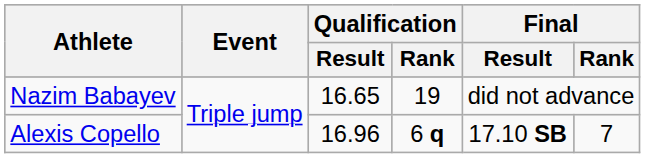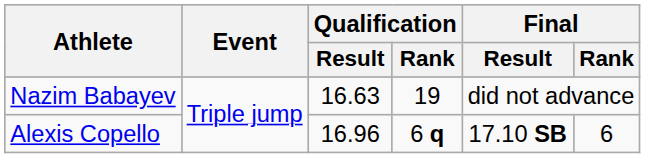 <table class=wikitable style=font-size:90%>
 <tr>
 <th rowspan=2>Athlete</th>
 <th rowspan=2>Event</th>
 <th colspan=2>Qualification</th>
 <th colspan=2>Final</th>
 </tr>
 <tr style=font-size:95%>
 <th>Result</th>
 <th>Rank</th>
 <th>Result</th>
 <th>Rank</th>
 </tr>
 <tr align=center>
 <td align=left><a href='#'>Nazim Babayev</a></td>
 <td align=left rowspan=2><a href='#'>Triple jump</a></td>
-<td>16.65</td>
+<td>16.63</td>
 <td>19</td>
 <td colspan=2>did not advance</td>
 </tr>
 <tr align=center>
 <td align=left><a href='#'>Alexis Copello</a></td>
 <td>16.96</td>
 <td>6 <strong>q</strong></td>
 <td>17.10 <strong>SB</strong></td>
-<td>7</td>
+<td>6</td>
 </tr>
 </table>
